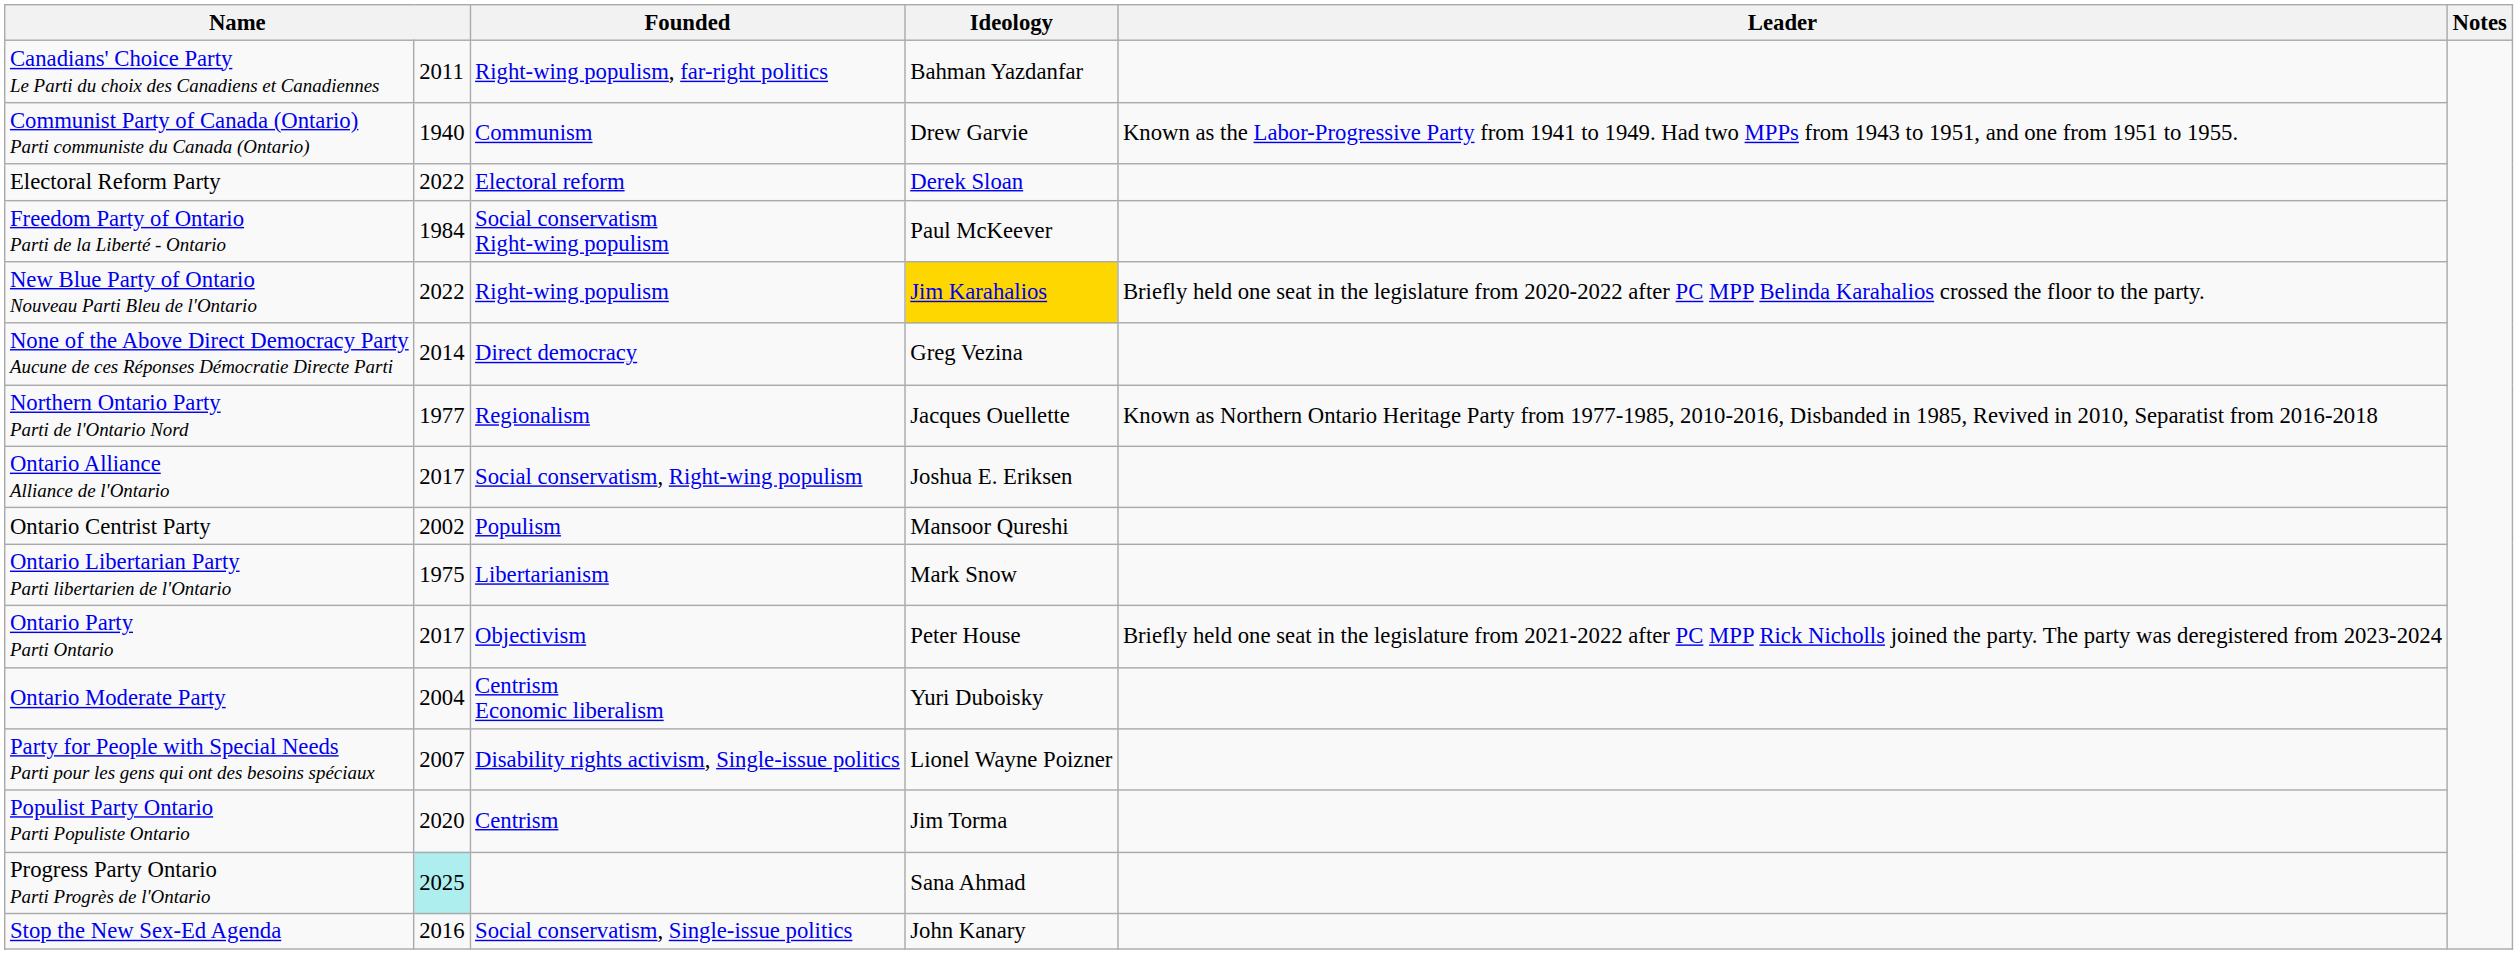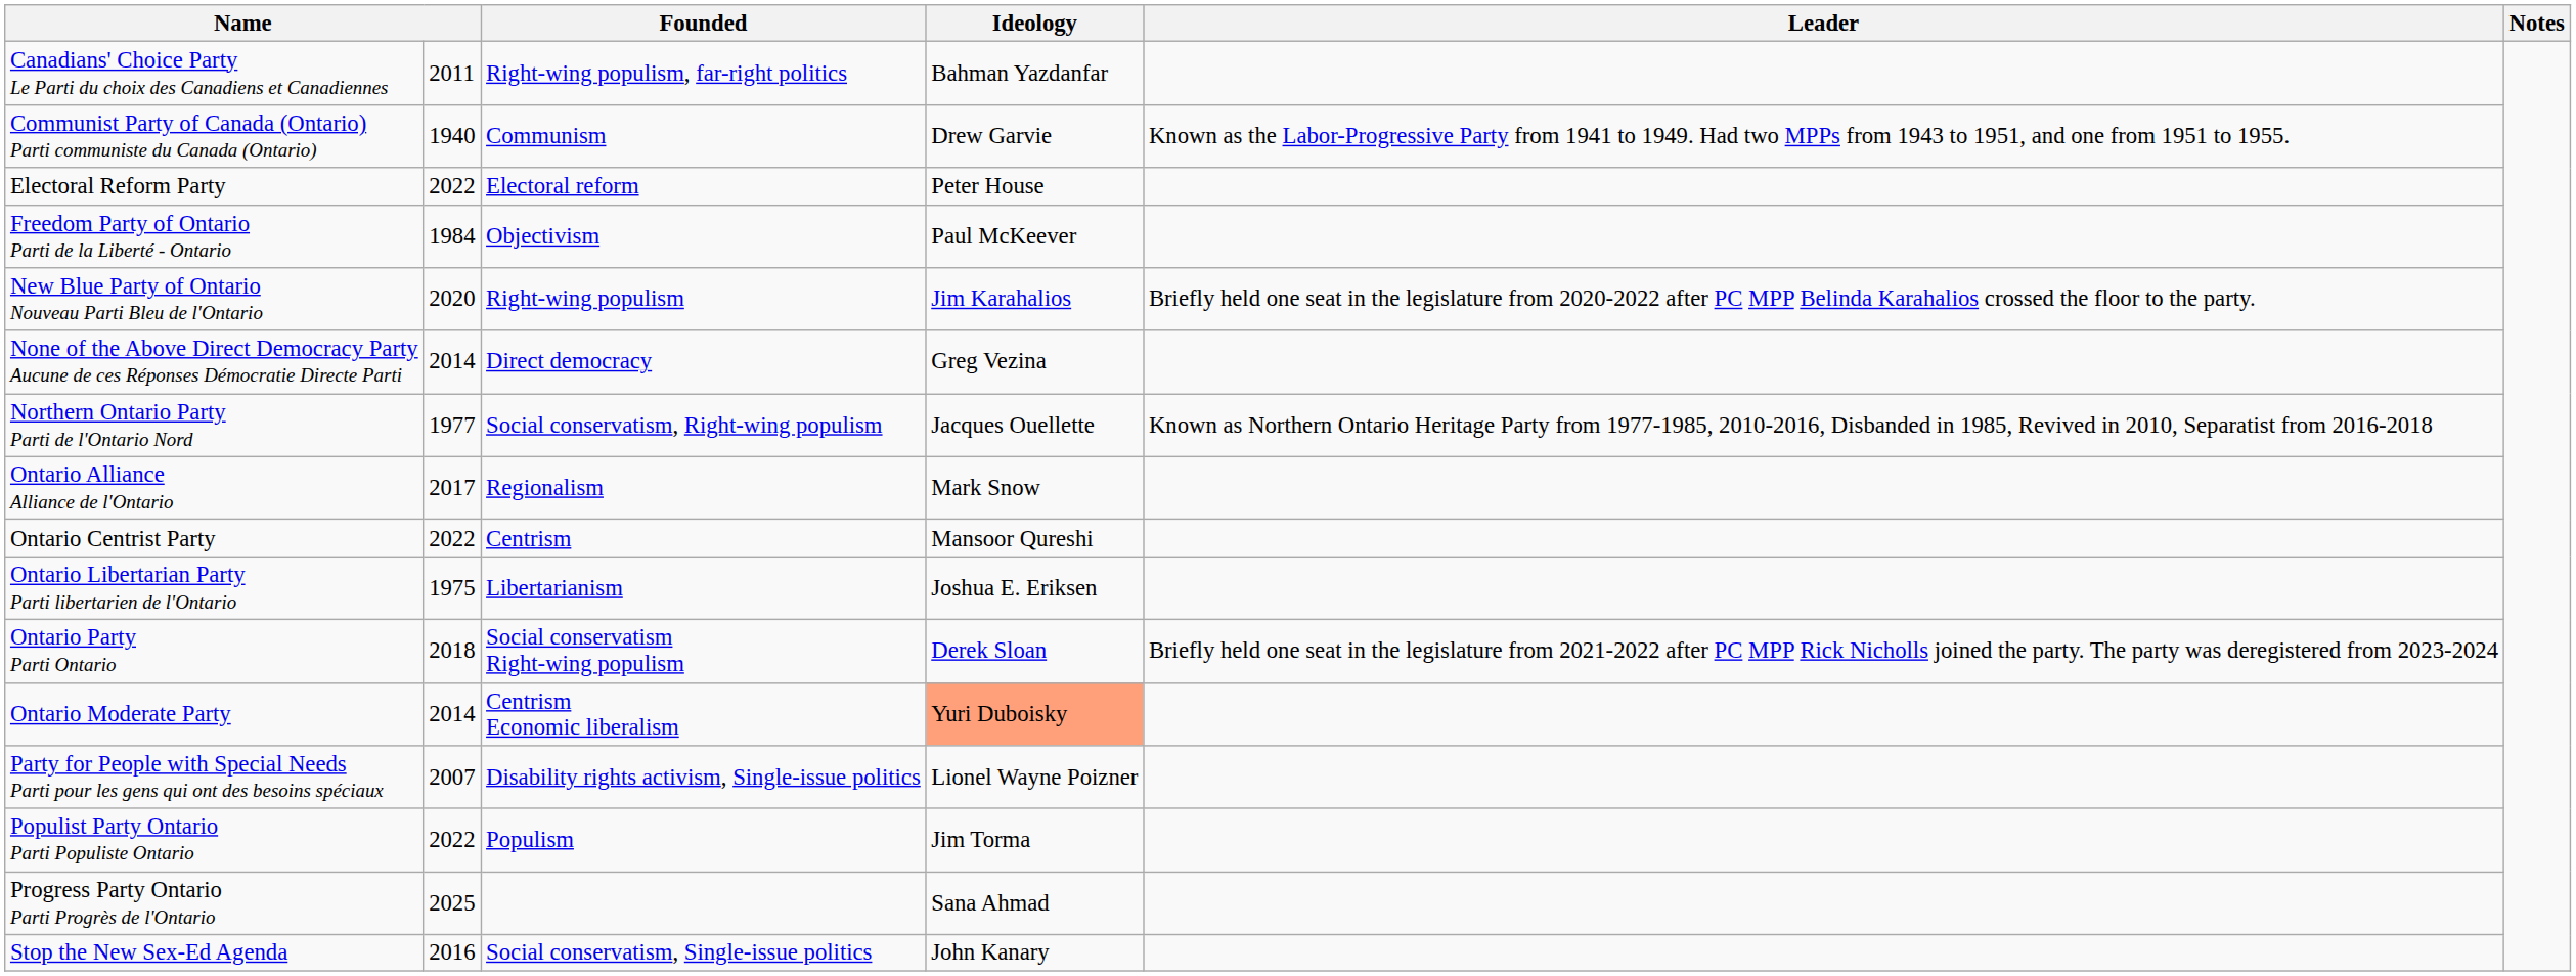 <table class="wikitable">
 <tr>
 <th colspan=2>Name</th>
 <th>Founded</th>
 <th>Ideology</th>
 <th>Leader</th>
 <th>Notes</th>
 </tr>
 <tr>
 <td><a href='#'>Canadians' Choice Party</a><br><small><em>Le Parti du choix des Canadiens et Canadiennes</em></small></td>
 <td>2011</td>
 <td><a href='#'>Right-wing populism</a>, <a href='#'>far-right politics</a></td>
 <td>Bahman Yazdanfar</td>
 <td></td>
 </tr>
 <tr>
 <td><a href='#'>Communist Party of Canada (Ontario)</a><br><small><em>Parti communiste du Canada (Ontario)</em></small></td>
 <td>1940</td>
 <td><a href='#'>Communism</a></td>
 <td>Drew Garvie</td>
 <td>Known as the <a href='#'>Labor-Progressive Party</a> from 1941 to 1949. Had two <a href='#'>MPPs</a> from 1943 to 1951, and one from 1951 to 1955.</td>
 </tr>
 <tr>
 <td>Electoral Reform Party</td>
 <td>2022</td>
 <td><a href='#'>Electoral reform</a></td>
-<td><a href='#'>Derek Sloan</a></td>
+<td>Peter House</td>
 <td></td>
 </tr>
 <tr>
 <td><a href='#'>Freedom Party of Ontario</a><br><small><em>Parti de la Liberté - Ontario</em></small></td>
 <td>1984</td>
-<td><a href='#'>Social conservatism</a><br><a href='#'>Right-wing populism</a></td>
+<td><a href='#'>Objectivism</a></td>
 <td>Paul McKeever</td>
 <td></td>
 </tr>
 <tr>
 <td><a href='#'>New Blue Party of Ontario</a><br><small><em>Nouveau Parti Bleu de l'Ontario</em></small></td>
-<td>2022</td>
+<td>2020</td>
 <td><a href='#'>Right-wing populism</a></td>
-<td style="background: gold;"><a href='#'>Jim Karahalios</a></td>
+<td><a href='#'>Jim Karahalios</a></td>
 <td>Briefly held one seat in the legislature from 2020-2022 after <a href='#'>PC</a> <a href='#'>MPP</a> <a href='#'>Belinda Karahalios</a> crossed the floor to the party.</td>
 </tr>
 <tr>
 <td><a href='#'>None of the Above Direct Democracy Party</a><br><small><em>Aucune de ces Réponses Démocratie Directe Parti</em></small></td>
 <td>2014</td>
 <td><a href='#'>Direct democracy</a></td>
 <td>Greg Vezina</td>
 <td></td>
 </tr>
 <tr>
 <td><a href='#'>Northern Ontario Party</a><br><small><em>Parti de l'Ontario Nord</em></small></td>
 <td>1977</td>
-<td><a href='#'>Regionalism</a></td>
+<td><a href='#'>Social conservatism</a>, <a href='#'>Right-wing populism</a><br></td>
 <td>Jacques Ouellette</td>
 <td>Known as Northern Ontario Heritage Party from 1977-1985, 2010-2016, Disbanded in 1985, Revived in 2010, Separatist from 2016-2018</td>
 </tr>
 <tr>
 <td><a href='#'>Ontario Alliance</a><br><small><em>Alliance de l'Ontario</em></small></td>
 <td>2017</td>
-<td><a href='#'>Social conservatism</a>, <a href='#'>Right-wing populism</a><br></td>
-<td>Joshua E. Eriksen</td>
+<td><a href='#'>Regionalism</a></td>
+<td>Mark Snow</td>
 <td></td>
 </tr>
 <tr>
 <td>Ontario Centrist Party</td>
-<td>2002</td>
-<td><a href='#'>Populism</a></td>
+<td>2022</td>
+<td><a href='#'>Centrism</a></td>
 <td>Mansoor Qureshi</td>
 <td></td>
 </tr>
 <tr>
 <td><a href='#'>Ontario Libertarian Party</a><br><small><em>Parti libertarien de l'Ontario</em></small></td>
 <td>1975</td>
 <td><a href='#'>Libertarianism</a></td>
-<td>Mark Snow</td>
+<td>Joshua E. Eriksen</td>
 <td></td>
 </tr>
 <tr>
 <td><a href='#'>Ontario Party</a><br><small><em>Parti Ontario</em></small></td>
-<td>2017</td>
-<td><a href='#'>Objectivism</a></td>
-<td>Peter House</td>
+<td>2018</td>
+<td><a href='#'>Social conservatism</a><br><a href='#'>Right-wing populism</a></td>
+<td><a href='#'>Derek Sloan</a></td>
 <td>Briefly held one seat in the legislature from 2021-2022 after <a href='#'>PC</a> <a href='#'>MPP</a> <a href='#'>Rick Nicholls</a> joined the party. The party was deregistered from 2023-2024</td>
 </tr>
 <tr>
 <td><a href='#'>Ontario Moderate Party</a></td>
-<td>2004</td>
+<td>2014</td>
 <td><a href='#'>Centrism</a><br><a href='#'>Economic liberalism</a></td>
-<td>Yuri Duboisky</td>
+<td style="background: lightsalmon;">Yuri Duboisky</td>
 <td></td>
 </tr>
 <tr>
 <td><a href='#'>Party for People with Special Needs</a><br><small><em>Parti pour les gens qui ont des besoins spéciaux</em></small></td>
 <td>2007</td>
 <td><a href='#'>Disability rights activism</a>, <a href='#'>Single-issue politics</a></td>
 <td>Lionel Wayne Poizner</td>
 <td></td>
 </tr>
 <tr>
 <td><a href='#'>Populist Party Ontario</a><br><small><em>Parti Populiste Ontario</em></small></td>
-<td>2020</td>
-<td><a href='#'>Centrism</a></td>
+<td>2022</td>
+<td><a href='#'>Populism</a></td>
 <td>Jim Torma</td>
 <td></td>
 </tr>
 <tr>
 <td>Progress Party Ontario<br><small><em>Parti Progrès de l'Ontario</em></small></td>
-<td style="background: paleturquoise;">2025</td>
+<td>2025</td>
 <td></td>
 <td>Sana Ahmad</td>
 <td></td>
 </tr>
 <tr>
 <td><a href='#'>Stop the New Sex-Ed Agenda</a></td>
 <td>2016</td>
 <td><a href='#'>Social conservatism</a>, <a href='#'>Single-issue politics</a></td>
 <td>John Kanary</td>
 <td></td>
 </tr>
 </table>
